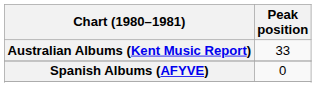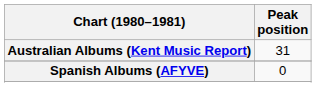 <table class="wikitable sortable plainrowheaders">
 <tr>
 <th>Chart (1980–1981)</th>
 <th>Peak<br>position</th>
 </tr>
 <tr>
 <th scope="row">Australian Albums (<a href='#'>Kent Music Report</a>)</th>
-<td align="center">33</td>
+<td align="center">31</td>
 </tr>
 <tr>
 </tr>
 <tr>
 </tr>
 <tr>
 </tr>
 <tr>
 </tr>
 <tr>
 <th scope="row">Spanish Albums (<a href='#'>AFYVE</a>)</th>
 <td align="center">0</td>
 </tr>
 <tr>
 </tr>
 <tr>
 </tr>
 </table>
